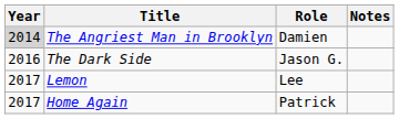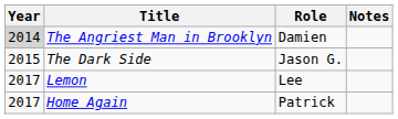 <table class="wikitable sortable">
 <tr>
 <th>Year</th>
 <th>Title</th>
 <th>Role</th>
 <th class="unsortable">Notes</th>
 </tr>
 <tr>
 <td style="background: lightgrey;">2014</td>
 <td><em><a href='#'>The Angriest Man in Brooklyn</a></em></td>
 <td>Damien</td>
 <td></td>
 </tr>
 <tr>
-<td>2016</td>
+<td>2015</td>
 <td><em>The Dark Side</em></td>
 <td>Jason G.</td>
 <td></td>
 </tr>
 <tr>
 <td>2017</td>
 <td><em><a href='#'>Lemon</a></em></td>
 <td>Lee</td>
 <td></td>
 </tr>
 <tr>
 <td>2017</td>
 <td><em><a href='#'>Home Again</a></em></td>
 <td>Patrick</td>
 <td></td>
 </tr>
 </table>
